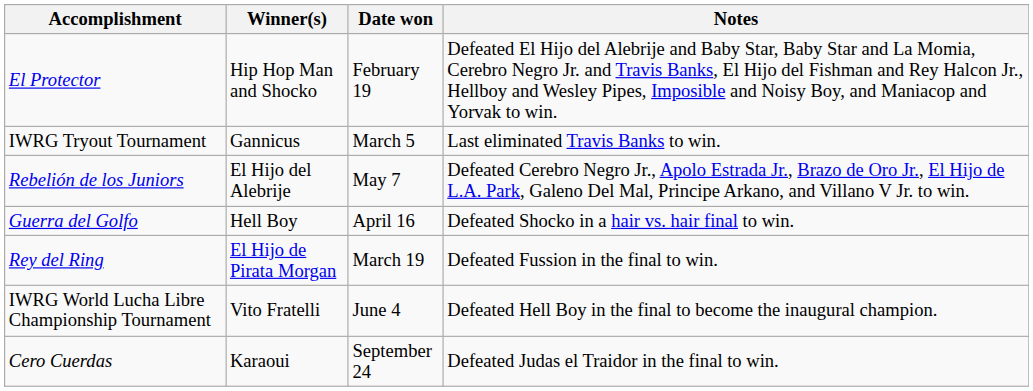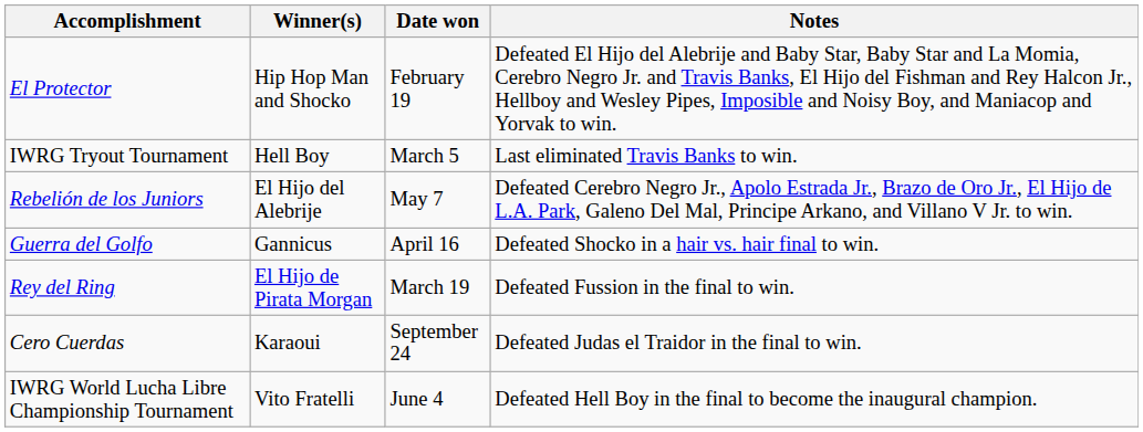 <table class="wikitable" style="width:100%;">
 <tr>
 <th>Accomplishment</th>
 <th>Winner(s)</th>
 <th>Date won</th>
 <th>Notes</th>
 </tr>
 <tr>
 <td><em><a href='#'>El Protector</a></em></td>
 <td>Hip Hop Man and Shocko</td>
 <td>February 19</td>
 <td>Defeated El Hijo del Alebrije and Baby Star, Baby Star and La Momia, Cerebro Negro Jr. and <a href='#'>Travis Banks</a>, El Hijo del Fishman and Rey Halcon Jr., Hellboy and Wesley Pipes, <a href='#'>Imposible</a> and Noisy Boy, and Maniacop and Yorvak to win.</td>
 </tr>
 <tr>
 <td>IWRG Tryout Tournament</td>
-<td>Gannicus</td>
+<td>Hell Boy</td>
 <td>March 5</td>
 <td>Last eliminated <a href='#'>Travis Banks</a> to win.</td>
 </tr>
 <tr>
 <td><em><a href='#'>Rebelión de los Juniors</a></em></td>
 <td>El Hijo del Alebrije</td>
 <td>May 7</td>
 <td>Defeated Cerebro Negro Jr., <a href='#'>Apolo Estrada Jr.</a>, <a href='#'>Brazo de Oro Jr.</a>, <a href='#'>El Hijo de L.A. Park</a>, Galeno Del Mal, Principe Arkano, and Villano V Jr. to win.</td>
 </tr>
 <tr>
 <td><em><a href='#'>Guerra del Golfo</a></em></td>
-<td>Hell Boy</td>
+<td>Gannicus</td>
 <td>April 16</td>
 <td>Defeated Shocko in a <a href='#'>hair vs. hair final</a> to win.</td>
 </tr>
 <tr>
 <td><em><a href='#'>Rey del Ring</a></em></td>
 <td><a href='#'>El Hijo de Pirata Morgan</a></td>
 <td>March 19</td>
 <td>Defeated Fussion in the final to win.</td>
 </tr>
 <tr>
+<td><em>Cero Cuerdas</em></td>
+<td>Karaoui</td>
+<td>September 24</td>
+<td>Defeated Judas el Traidor in the final to win.</td>
+</tr>
+<tr>
 <td>IWRG World Lucha Libre Championship Tournament</td>
 <td>Vito Fratelli</td>
 <td>June 4</td>
 <td>Defeated Hell Boy in the final to become the inaugural champion.</td>
 </tr>
-<tr>
-<td><em>Cero Cuerdas</em></td>
-<td>Karaoui</td>
-<td>September 24</td>
-<td>Defeated Judas el Traidor in the final to win.</td>
-</tr>
 </table>
